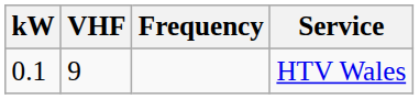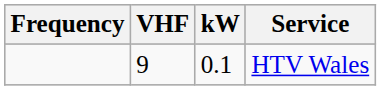 <table class="wikitable sortable">
 <tr>
+<th>Frequency</th>
+<th>VHF</th>
 <th>kW</th>
-<th>VHF</th>
-<th>Frequency</th>
 <th>Service</th>
 </tr>
 <tr>
+<td></td>
+<td>9</td>
 <td>0.1</td>
-<td>9</td>
-<td></td>
 <td><a href='#'>HTV Wales</a></td>
 </tr>
 </table>
